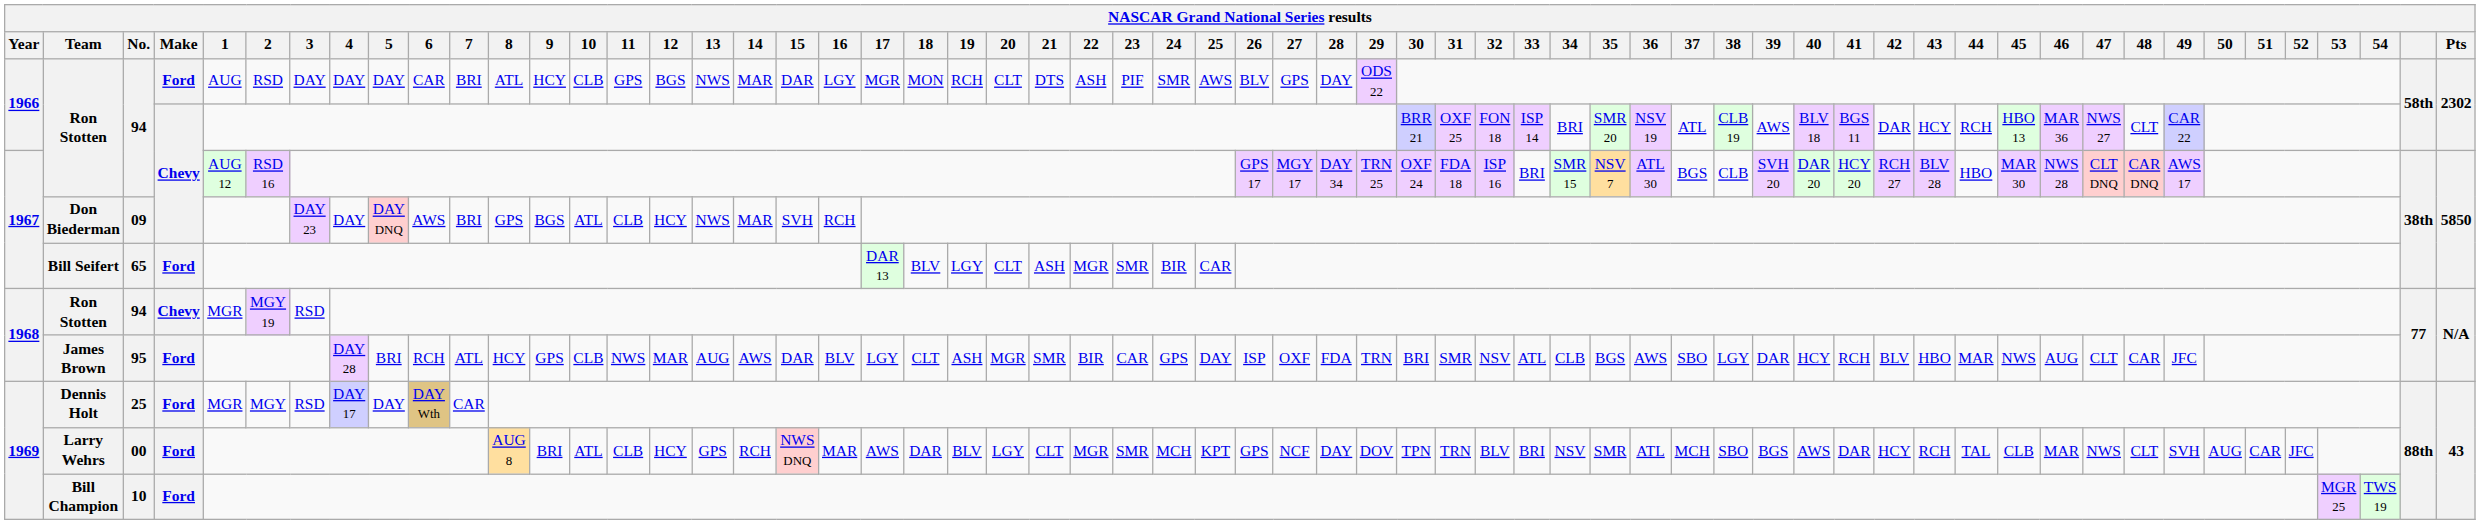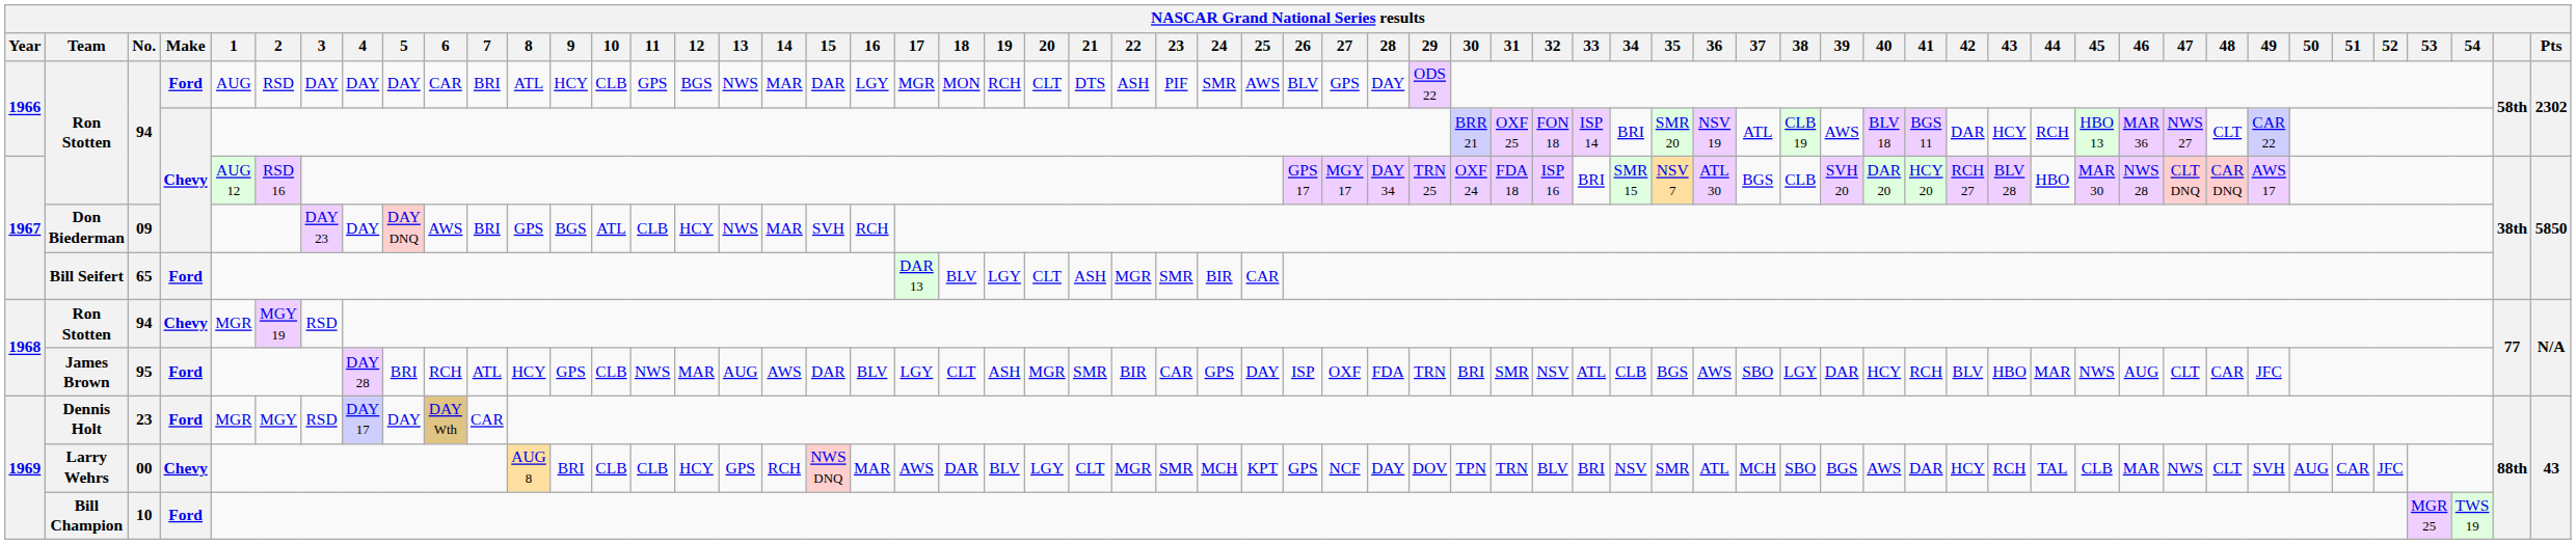 <table class="wikitable" style="text-align:center; font-size:75%">
 <tr>
 <th colspan=69><a href='#'>NASCAR Grand National Series</a> results</th>
 </tr>
 <tr>
 <th>Year</th>
 <th>Team</th>
 <th>No.</th>
 <th>Make</th>
 <th>1</th>
 <th>2</th>
 <th>3</th>
 <th>4</th>
 <th>5</th>
 <th>6</th>
 <th>7</th>
 <th>8</th>
 <th>9</th>
 <th>10</th>
 <th>11</th>
 <th>12</th>
 <th>13</th>
 <th>14</th>
 <th>15</th>
 <th>16</th>
 <th>17</th>
 <th>18</th>
 <th>19</th>
 <th>20</th>
 <th>21</th>
 <th>22</th>
 <th>23</th>
 <th>24</th>
 <th>25</th>
 <th>26</th>
 <th>27</th>
 <th>28</th>
 <th>29</th>
 <th>30</th>
 <th>31</th>
 <th>32</th>
 <th>33</th>
 <th>34</th>
 <th>35</th>
 <th>36</th>
 <th>37</th>
 <th>38</th>
 <th>39</th>
 <th>40</th>
 <th>41</th>
 <th>42</th>
 <th>43</th>
 <th>44</th>
 <th>45</th>
 <th>46</th>
 <th>47</th>
 <th>48</th>
 <th>49</th>
 <th>50</th>
 <th>51</th>
 <th>52</th>
 <th>53</th>
 <th>54</th>
 <th></th>
 <th>Pts</th>
 </tr>
 <tr>
 <th rowspan=2><a href='#'>1966</a></th>
 <th rowspan=3>Ron Stotten</th>
 <th rowspan=3>94</th>
 <th><a href='#'>Ford</a></th>
 <td><a href='#'>AUG</a></td>
 <td><a href='#'>RSD</a></td>
 <td><a href='#'>DAY</a></td>
 <td><a href='#'>DAY</a></td>
 <td><a href='#'>DAY</a></td>
 <td><a href='#'>CAR</a></td>
 <td><a href='#'>BRI</a></td>
 <td><a href='#'>ATL</a></td>
 <td><a href='#'>HCY</a></td>
 <td><a href='#'>CLB</a></td>
 <td><a href='#'>GPS</a></td>
 <td><a href='#'>BGS</a></td>
 <td><a href='#'>NWS</a></td>
 <td><a href='#'>MAR</a></td>
 <td><a href='#'>DAR</a></td>
 <td><a href='#'>LGY</a></td>
 <td><a href='#'>MGR</a></td>
 <td><a href='#'>MON</a></td>
 <td><a href='#'>RCH</a></td>
 <td><a href='#'>CLT</a></td>
 <td><a href='#'>DTS</a></td>
 <td><a href='#'>ASH</a></td>
 <td><a href='#'>PIF</a></td>
 <td><a href='#'>SMR</a></td>
 <td><a href='#'>AWS</a></td>
 <td><a href='#'>BLV</a></td>
 <td><a href='#'>GPS</a></td>
 <td><a href='#'>DAY</a></td>
 <td style="background:#EFCFFF;"><a href='#'>ODS</a><br><small>22</small></td>
 <td colspan=25></td>
 <th rowspan=2><strong>58th</strong></th>
 <th rowspan=2><strong>2302</strong></th>
 </tr>
 <tr>
 <th rowspan=3><a href='#'>Chevy</a></th>
 <td colspan=29></td>
 <td style="background:#CFCFFF;"><a href='#'>BRR</a><br><small>21</small></td>
 <td style="background:#EFCFFF;"><a href='#'>OXF</a><br><small>25</small></td>
 <td style="background:#EFCFFF;"><a href='#'>FON</a><br><small>18</small></td>
 <td style="background:#EFCFFF;"><a href='#'>ISP</a><br><small>14</small></td>
 <td><a href='#'>BRI</a></td>
 <td style="background:#DFFFDF;"><a href='#'>SMR</a><br><small>20</small></td>
 <td style="background:#EFCFFF;"><a href='#'>NSV</a><br><small>19</small></td>
 <td><a href='#'>ATL</a></td>
 <td style="background:#DFFFDF;"><a href='#'>CLB</a><br><small>19</small></td>
 <td><a href='#'>AWS</a></td>
 <td style="background:#EFCFFF;"><a href='#'>BLV</a><br><small>18</small></td>
 <td style="background:#EFCFFF;"><a href='#'>BGS</a><br><small>11</small></td>
 <td><a href='#'>DAR</a></td>
 <td><a href='#'>HCY</a></td>
 <td><a href='#'>RCH</a></td>
 <td style="background:#DFFFDF;"><a href='#'>HBO</a><br><small>13</small></td>
 <td style="background:#EFCFFF;"><a href='#'>MAR</a><br><small>36</small></td>
 <td style="background:#EFCFFF;"><a href='#'>NWS</a><br><small>27</small></td>
 <td><a href='#'>CLT</a></td>
 <td style="background:#CFCFFF;"><a href='#'>CAR</a><br><small>22</small></td>
 </tr>
 <tr>
 <th rowspan=3><a href='#'>1967</a></th>
 <td style="background:#DFFFDF;"><a href='#'>AUG</a><br><small>12</small></td>
 <td style="background:#EFCFFF;"><a href='#'>RSD</a><br><small>16</small></td>
 <td colspan=23></td>
 <td style="background:#EFCFFF;"><a href='#'>GPS</a><br><small>17</small></td>
 <td style="background:#EFCFFF;"><a href='#'>MGY</a><br><small>17</small></td>
 <td style="background:#EFCFFF;"><a href='#'>DAY</a><br><small>34</small></td>
 <td style="background:#EFCFFF;"><a href='#'>TRN</a><br><small>25</small></td>
 <td style="background:#EFCFFF;"><a href='#'>OXF</a><br><small>24</small></td>
 <td style="background:#EFCFFF;"><a href='#'>FDA</a><br><small>18</small></td>
 <td style="background:#EFCFFF;"><a href='#'>ISP</a><br><small>16</small></td>
 <td><a href='#'>BRI</a></td>
 <td style="background:#DFFFDF;"><a href='#'>SMR</a><br><small>15</small></td>
 <td style="background:#FFDF9F;"><a href='#'>NSV</a><br><small>7</small></td>
 <td style="background:#EFCFFF;"><a href='#'>ATL</a><br><small>30</small></td>
 <td><a href='#'>BGS</a></td>
 <td><a href='#'>CLB</a></td>
 <td style="background:#EFCFFF;"><a href='#'>SVH</a><br><small>20</small></td>
 <td style="background:#DFFFDF;"><a href='#'>DAR</a><br><small>20</small></td>
 <td style="background:#DFFFDF;"><a href='#'>HCY</a><br><small>20</small></td>
 <td style="background:#EFCFFF;"><a href='#'>RCH</a><br><small>27</small></td>
 <td style="background:#EFCFFF;"><a href='#'>BLV</a><br><small>28</small></td>
 <td><a href='#'>HBO</a></td>
 <td style="background:#EFCFFF;"><a href='#'>MAR</a><br><small>30</small></td>
 <td style="background:#EFCFFF;"><a href='#'>NWS</a><br><small>28</small></td>
 <td style="background:#FFCFCF;"><a href='#'>CLT</a><br><small>DNQ</small></td>
 <td style="background:#FFCFCF;"><a href='#'>CAR</a><br><small>DNQ</small></td>
 <td style="background:#EFCFFF;"><a href='#'>AWS</a><br><small>17</small></td>
 <td colspan=5></td>
 <th rowspan=3>38th</th>
 <th rowspan=3>5850</th>
 </tr>
 <tr>
 <th>Don Biederman</th>
 <th>09</th>
 <td colspan=2></td>
 <td style="background:#EFCFFF;"><a href='#'>DAY</a><br><small>23</small></td>
 <td><a href='#'>DAY</a></td>
 <td style="background:#FFCFCF;"><a href='#'>DAY</a><br><small>DNQ</small></td>
 <td><a href='#'>AWS</a></td>
 <td><a href='#'>BRI</a></td>
 <td><a href='#'>GPS</a></td>
 <td><a href='#'>BGS</a></td>
 <td><a href='#'>ATL</a></td>
 <td><a href='#'>CLB</a></td>
 <td><a href='#'>HCY</a></td>
 <td><a href='#'>NWS</a></td>
 <td><a href='#'>MAR</a></td>
 <td><a href='#'>SVH</a></td>
 <td><a href='#'>RCH</a></td>
 <td colspan=38></td>
 </tr>
 <tr>
 <th>Bill Seifert</th>
 <th>65</th>
 <th><a href='#'>Ford</a></th>
 <td colspan=16></td>
 <td style="background:#DFFFDF;"><a href='#'>DAR</a><br><small>13</small></td>
 <td><a href='#'>BLV</a></td>
 <td><a href='#'>LGY</a></td>
 <td><a href='#'>CLT</a></td>
 <td><a href='#'>ASH</a></td>
 <td><a href='#'>MGR</a></td>
 <td><a href='#'>SMR</a></td>
 <td><a href='#'>BIR</a></td>
 <td><a href='#'>CAR</a></td>
 <td colspan=29></td>
 </tr>
 <tr>
 <th rowspan=2><a href='#'>1968</a></th>
 <th>Ron Stotten</th>
 <th>94</th>
 <th><a href='#'>Chevy</a></th>
 <td><a href='#'>MGR</a></td>
 <td style="background:#EFCFFF;"><a href='#'>MGY</a><br><small>19</small></td>
 <td><a href='#'>RSD</a></td>
 <td colspan=51></td>
 <th rowspan=2>77</th>
 <th rowspan=2>N/A</th>
 </tr>
 <tr>
 <th>James Brown</th>
 <th>95</th>
 <th><a href='#'>Ford</a></th>
 <td colspan=3></td>
 <td style="background:#EFCFFF;"><a href='#'>DAY</a><br><small>28</small></td>
 <td><a href='#'>BRI</a></td>
 <td><a href='#'>RCH</a></td>
 <td><a href='#'>ATL</a></td>
 <td><a href='#'>HCY</a></td>
 <td><a href='#'>GPS</a></td>
 <td><a href='#'>CLB</a></td>
 <td><a href='#'>NWS</a></td>
 <td><a href='#'>MAR</a></td>
 <td><a href='#'>AUG</a></td>
 <td><a href='#'>AWS</a></td>
 <td><a href='#'>DAR</a></td>
 <td><a href='#'>BLV</a></td>
 <td><a href='#'>LGY</a></td>
 <td><a href='#'>CLT</a></td>
 <td><a href='#'>ASH</a></td>
 <td><a href='#'>MGR</a></td>
 <td><a href='#'>SMR</a></td>
 <td><a href='#'>BIR</a></td>
 <td><a href='#'>CAR</a></td>
 <td><a href='#'>GPS</a></td>
 <td><a href='#'>DAY</a></td>
 <td><a href='#'>ISP</a></td>
 <td><a href='#'>OXF</a></td>
 <td><a href='#'>FDA</a></td>
 <td><a href='#'>TRN</a></td>
 <td><a href='#'>BRI</a></td>
 <td><a href='#'>SMR</a></td>
 <td><a href='#'>NSV</a></td>
 <td><a href='#'>ATL</a></td>
 <td><a href='#'>CLB</a></td>
 <td><a href='#'>BGS</a></td>
 <td><a href='#'>AWS</a></td>
 <td><a href='#'>SBO</a></td>
 <td><a href='#'>LGY</a></td>
 <td><a href='#'>DAR</a></td>
 <td><a href='#'>HCY</a></td>
 <td><a href='#'>RCH</a></td>
 <td><a href='#'>BLV</a></td>
 <td><a href='#'>HBO</a></td>
 <td><a href='#'>MAR</a></td>
 <td><a href='#'>NWS</a></td>
 <td><a href='#'>AUG</a></td>
 <td><a href='#'>CLT</a></td>
 <td><a href='#'>CAR</a></td>
 <td><a href='#'>JFC</a></td>
 <td colspan=5></td>
 </tr>
 <tr>
 <th rowspan=3><a href='#'>1969</a></th>
 <th>Dennis Holt</th>
-<th>25</th>
+<th>23</th>
 <th><a href='#'>Ford</a></th>
 <td><a href='#'>MGR</a></td>
 <td><a href='#'>MGY</a></td>
 <td><a href='#'>RSD</a></td>
 <td style="background:#CFCFFF;"><a href='#'>DAY</a><br><small>17</small></td>
 <td><a href='#'>DAY</a></td>
 <td style="background:#DFC484;"><a href='#'>DAY</a><br><small>Wth</small></td>
 <td><a href='#'>CAR</a></td>
 <td colspan=47></td>
 <th rowspan=3>88th</th>
 <th rowspan=3>43</th>
 </tr>
 <tr>
 <th>Larry Wehrs</th>
 <th>00</th>
-<th><a href='#'>Ford</a></th>
+<th><a href='#'>Chevy</a></th>
 <td colspan=7></td>
 <td style="background-color:#FFDF9F"><a href='#'>AUG</a><br><small>8</small></td>
 <td><a href='#'>BRI</a></td>
-<td><a href='#'>ATL</a></td>
+<td><a href='#'>CLB</a></td>
 <td><a href='#'>CLB</a></td>
 <td><a href='#'>HCY</a></td>
 <td><a href='#'>GPS</a></td>
 <td><a href='#'>RCH</a></td>
 <td style="background-color:#FFCFCF"><a href='#'>NWS</a><br><small>DNQ</small></td>
 <td><a href='#'>MAR</a></td>
 <td><a href='#'>AWS</a></td>
 <td><a href='#'>DAR</a></td>
 <td><a href='#'>BLV</a></td>
 <td><a href='#'>LGY</a></td>
 <td><a href='#'>CLT</a></td>
 <td><a href='#'>MGR</a></td>
 <td><a href='#'>SMR</a></td>
 <td><a href='#'>MCH</a></td>
 <td><a href='#'>KPT</a></td>
 <td><a href='#'>GPS</a></td>
 <td><a href='#'>NCF</a></td>
 <td><a href='#'>DAY</a></td>
 <td><a href='#'>DOV</a></td>
 <td><a href='#'>TPN</a></td>
 <td><a href='#'>TRN</a></td>
 <td><a href='#'>BLV</a></td>
 <td><a href='#'>BRI</a></td>
 <td><a href='#'>NSV</a></td>
 <td><a href='#'>SMR</a></td>
 <td><a href='#'>ATL</a></td>
 <td><a href='#'>MCH</a></td>
 <td><a href='#'>SBO</a></td>
 <td><a href='#'>BGS</a></td>
 <td><a href='#'>AWS</a></td>
 <td><a href='#'>DAR</a></td>
 <td><a href='#'>HCY</a></td>
 <td><a href='#'>RCH</a></td>
 <td><a href='#'>TAL</a></td>
 <td><a href='#'>CLB</a></td>
 <td><a href='#'>MAR</a></td>
 <td><a href='#'>NWS</a></td>
 <td><a href='#'>CLT</a></td>
 <td><a href='#'>SVH</a></td>
 <td><a href='#'>AUG</a></td>
 <td><a href='#'>CAR</a></td>
 <td><a href='#'>JFC</a></td>
 <td colspan=2></td>
 </tr>
 <tr>
 <th>Bill Champion</th>
 <th>10</th>
 <th><a href='#'>Ford</a></th>
 <td colspan=52></td>
 <td style="background:#EFCFFF;"><a href='#'>MGR</a><br><small>25</small></td>
 <td style="background-color:#DFFFDF"><a href='#'>TWS</a><br><small>19</small></td>
 </tr>
 </table>
